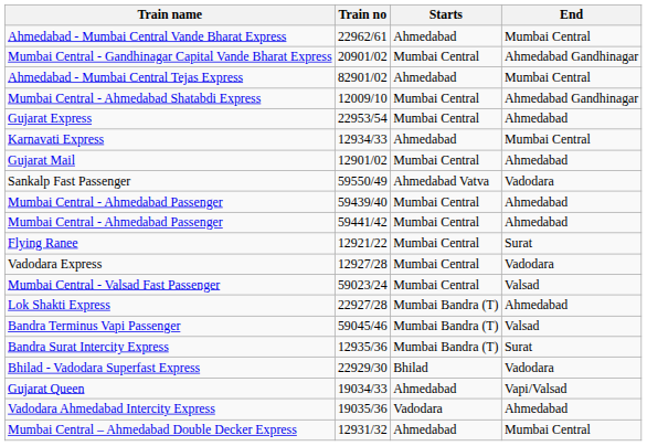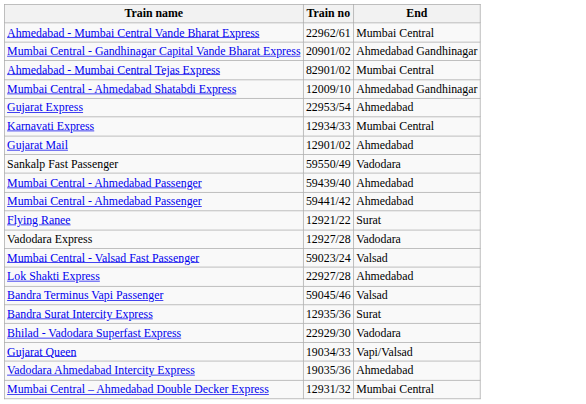 <table class="wikitable sortable">
 <tr>
 <th>Train name</th>
 <th>Train no</th>
-<th>Starts</th>
 <th>End</th>
 </tr>
 <tr>
 <td><a href='#'>Ahmedabad - Mumbai Central Vande Bharat Express</a></td>
 <td>22962/61</td>
-<td>Ahmedabad</td>
 <td>Mumbai Central</td>
 </tr>
 <tr>
 <td><a href='#'>Mumbai Central - Gandhinagar Capital Vande Bharat Express</a></td>
 <td>20901/02</td>
-<td>Mumbai Central</td>
 <td>Ahmedabad Gandhinagar</td>
 </tr>
 <tr>
 <td><a href='#'>Ahmedabad - Mumbai Central Tejas Express</a></td>
 <td>82901/02</td>
-<td>Ahmedabad</td>
 <td>Mumbai Central</td>
 </tr>
 <tr>
 <td><a href='#'>Mumbai Central - Ahmedabad Shatabdi Express</a></td>
 <td>12009/10</td>
-<td>Mumbai Central</td>
 <td>Ahmedabad Gandhinagar</td>
 </tr>
 <tr>
 <td><a href='#'>Gujarat Express</a></td>
 <td>22953/54</td>
-<td>Mumbai Central</td>
 <td>Ahmedabad</td>
 </tr>
 <tr>
 <td><a href='#'>Karnavati Express</a></td>
 <td>12934/33</td>
-<td>Ahmedabad</td>
 <td>Mumbai Central</td>
 </tr>
 <tr>
 <td><a href='#'>Gujarat Mail</a></td>
 <td>12901/02</td>
-<td>Mumbai Central</td>
 <td>Ahmedabad</td>
 </tr>
 <tr>
 <td>Sankalp Fast Passenger</td>
 <td>59550/49</td>
-<td>Ahmedabad Vatva</td>
 <td>Vadodara</td>
 </tr>
 <tr>
 <td><a href='#'>Mumbai Central - Ahmedabad Passenger</a></td>
 <td>59439/40</td>
-<td>Mumbai Central</td>
 <td>Ahmedabad</td>
 </tr>
 <tr>
 <td><a href='#'>Mumbai Central - Ahmedabad Passenger</a></td>
 <td>59441/42</td>
-<td>Mumbai Central</td>
 <td>Ahmedabad</td>
 </tr>
 <tr>
 <td><a href='#'>Flying Ranee</a></td>
 <td>12921/22</td>
-<td>Mumbai Central</td>
 <td>Surat</td>
 </tr>
 <tr>
 <td>Vadodara Express</td>
 <td>12927/28</td>
-<td>Mumbai Central</td>
 <td>Vadodara</td>
 </tr>
 <tr>
 <td><a href='#'>Mumbai Central - Valsad Fast Passenger</a></td>
 <td>59023/24</td>
-<td>Mumbai Central</td>
 <td>Valsad</td>
 </tr>
 <tr>
 <td><a href='#'>Lok Shakti Express</a></td>
 <td>22927/28</td>
-<td>Mumbai Bandra (T)</td>
 <td>Ahmedabad</td>
 </tr>
 <tr>
 <td><a href='#'>Bandra Terminus Vapi Passenger</a></td>
 <td>59045/46</td>
-<td>Mumbai Bandra (T)</td>
 <td>Valsad</td>
 </tr>
 <tr>
 <td><a href='#'>Bandra Surat Intercity Express</a></td>
 <td>12935/36</td>
-<td>Mumbai Bandra (T)</td>
 <td>Surat</td>
 </tr>
 <tr>
 <td><a href='#'>Bhilad - Vadodara Superfast Express</a></td>
 <td>22929/30</td>
-<td>Bhilad</td>
 <td>Vadodara</td>
 </tr>
 <tr>
 <td><a href='#'>Gujarat Queen</a></td>
 <td>19034/33</td>
-<td>Ahmedabad</td>
 <td>Vapi/Valsad</td>
 </tr>
 <tr>
 <td><a href='#'>Vadodara Ahmedabad Intercity Express</a></td>
 <td>19035/36</td>
-<td>Vadodara</td>
 <td>Ahmedabad</td>
 </tr>
 <tr>
 <td><a href='#'>Mumbai Central – Ahmedabad Double Decker Express</a></td>
 <td>12931/32</td>
-<td>Ahmedabad</td>
 <td>Mumbai Central</td>
 </tr>
 </table>
